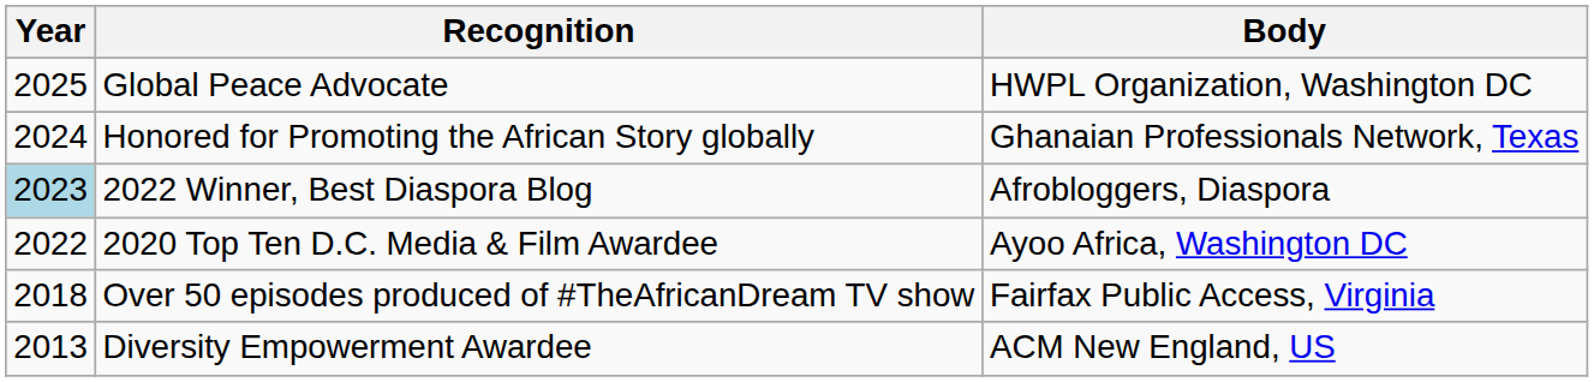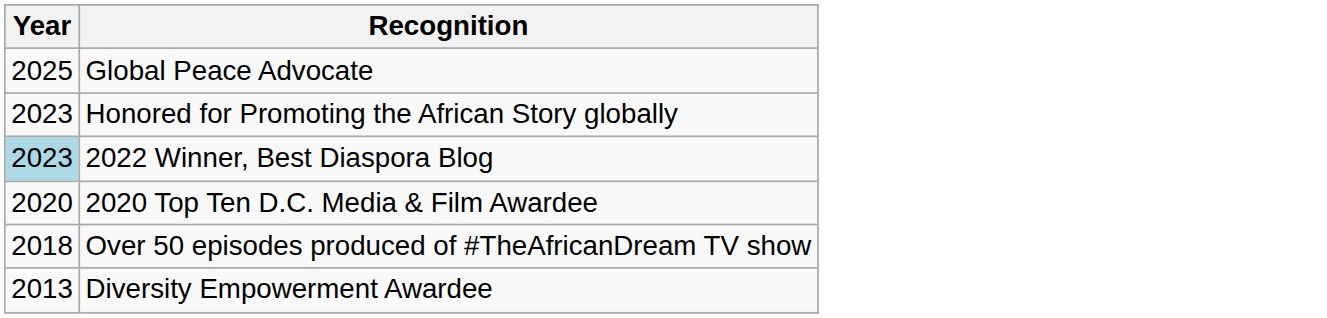 <table class="wikitable plainrowheaders sortable">
 <tr>
 <th>Year</th>
 <th>Recognition</th>
-<th>Body</th>
 </tr>
 <tr>
 <td>2025</td>
 <td>Global Peace Advocate</td>
-<td>HWPL Organization, Washington DC</td>
 </tr>
 <tr>
-<td>2024</td>
+<td>2023</td>
 <td>Honored for Promoting the African Story globally</td>
-<td>Ghanaian Professionals Network, <a href='#'>Texas</a></td>
 </tr>
 <tr>
 <td style="background: lightblue;">2023</td>
 <td>2022 Winner, Best Diaspora Blog</td>
-<td>Afrobloggers, Diaspora</td>
 </tr>
 <tr>
-<td>2022</td>
+<td>2020</td>
 <td>2020 Top Ten D.C. Media & Film Awardee</td>
-<td>Ayoo Africa, <a href='#'>Washington DC</a></td>
 </tr>
 <tr>
 <td>2018</td>
 <td>Over 50 episodes produced of #TheAfricanDream TV show</td>
-<td>Fairfax Public Access, <a href='#'>Virginia</a></td>
 </tr>
 <tr>
 <td>2013</td>
 <td>Diversity Empowerment Awardee</td>
-<td>ACM New England, <a href='#'>US</a></td>
 </tr>
 </table>
